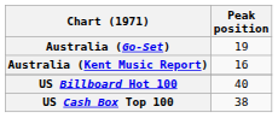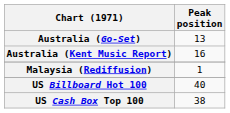 <table class="wikitable sortable plainrowheaders" style="text-align:center">
 <tr>
 <th>Chart (1971)</th>
 <th>Peak<br>position</th>
 </tr>
 <tr>
 <th scope="row">Australia (<em><a href='#'>Go-Set</a></em>)</th>
-<td>19</td>
+<td>13</td>
 </tr>
 <tr>
 <th scope="row">Australia (<a href='#'>Kent Music Report</a>)</th>
 <td>16</td>
 </tr>
 <tr>
 </tr>
 <tr>
 </tr>
 <tr>
 </tr>
 <tr>
 </tr>
 <tr>
 </tr>
 <tr>
+<th scope="row">Malaysia (<a href='#'>Rediffusion</a>)</th>
+<td>1</td>
+</tr>
+<tr>
 </tr>
 <tr>
 </tr>
 <tr>
 </tr>
 <tr>
 <th scope="row">US <a href='#'><em>Billboard</em> Hot 100</a></th>
 <td>40</td>
 </tr>
 <tr>
 <th scope="row">US <a href='#'><em>Cash Box</em></a> Top 100</th>
 <td>38</td>
 </tr>
 </table>
